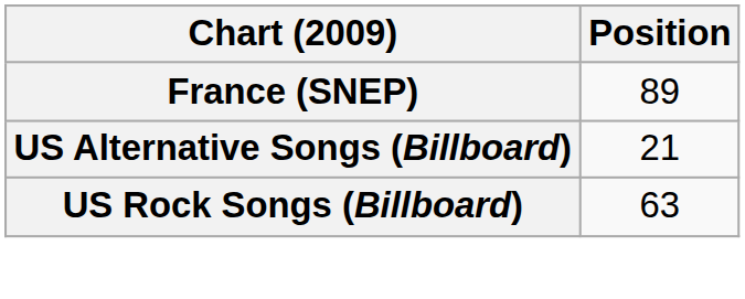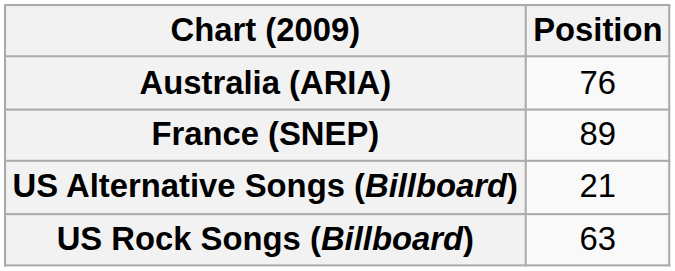 <table class="wikitable sortable plainrowheaders" style="text-align:center;">
 <tr>
 <th>Chart (2009)</th>
 <th>Position</th>
+</tr>
+<tr>
+<th scope="row">Australia (ARIA)</th>
+<td>76</td>
 </tr>
 <tr>
 <th scope="row">France (SNEP)</th>
 <td>89</td>
 </tr>
 <tr>
 <th scope="row">US Alternative Songs (<em>Billboard</em>)</th>
 <td>21</td>
 </tr>
 <tr>
 <th scope="row">US Rock Songs (<em>Billboard</em>)</th>
 <td>63</td>
 </tr>
 </table>
